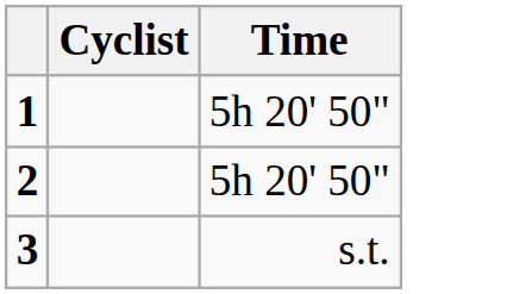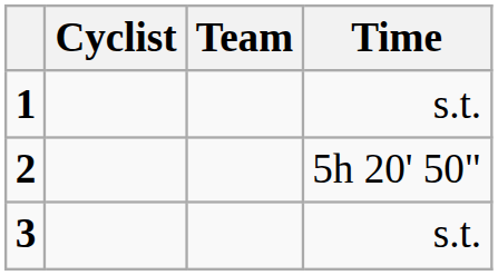 <table class="wikitable">
 <tr>
 <th></th>
 <th>Cyclist</th>
+<th>Team</th>
 <th>Time</th>
 </tr>
 <tr>
 <td><strong>1</strong></td>
 <td></td>
-<td align=right>5h 20' 50"</td>
+<td></td>
+<td align=right>s.t.</td>
 </tr>
 <tr>
 <td><strong>2</strong></td>
+<td></td>
 <td></td>
 <td align=right>5h 20' 50"</td>
 </tr>
 <tr>
 <td><strong>3</strong></td>
 <td></td>
+<td></td>
 <td align=right>s.t.</td>
 </tr>
 </table>
